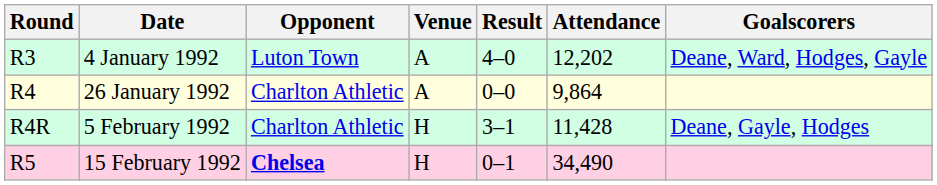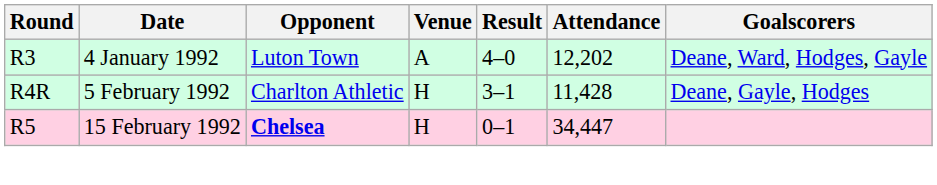 <table class="wikitable">
 <tr>
 <th>Round</th>
 <th>Date</th>
 <th>Opponent</th>
 <th>Venue</th>
 <th>Result</th>
 <th>Attendance</th>
 <th>Goalscorers</th>
 </tr>
 <tr style="background-color: #d0ffe3;">
 <td>R3</td>
 <td>4 January 1992</td>
 <td><a href='#'>Luton Town</a></td>
 <td>A</td>
 <td>4–0</td>
 <td>12,202</td>
 <td><a href='#'>Deane</a>, <a href='#'>Ward</a>, <a href='#'>Hodges</a>, <a href='#'>Gayle</a></td>
 </tr>
-<tr style="background-color: #ffffdd;">
-<td>R4</td>
-<td>26 January 1992</td>
-<td><a href='#'>Charlton Athletic</a></td>
-<td>A</td>
-<td>0–0</td>
-<td>9,864</td>
-<td></td>
-</tr>
 <tr style="background-color: #d0ffe3;">
 <td>R4R</td>
 <td>5 February 1992</td>
 <td><a href='#'>Charlton Athletic</a></td>
 <td>H</td>
 <td>3–1</td>
 <td>11,428</td>
 <td><a href='#'>Deane</a>, <a href='#'>Gayle</a>, <a href='#'>Hodges</a></td>
 </tr>
 <tr style="background-color: #ffd0e3;">
 <td>R5</td>
 <td>15 February 1992</td>
 <td><strong><a href='#'>Chelsea</a></strong></td>
 <td>H</td>
 <td>0–1</td>
-<td>34,490</td>
+<td>34,447</td>
 <td></td>
 </tr>
 </table>
